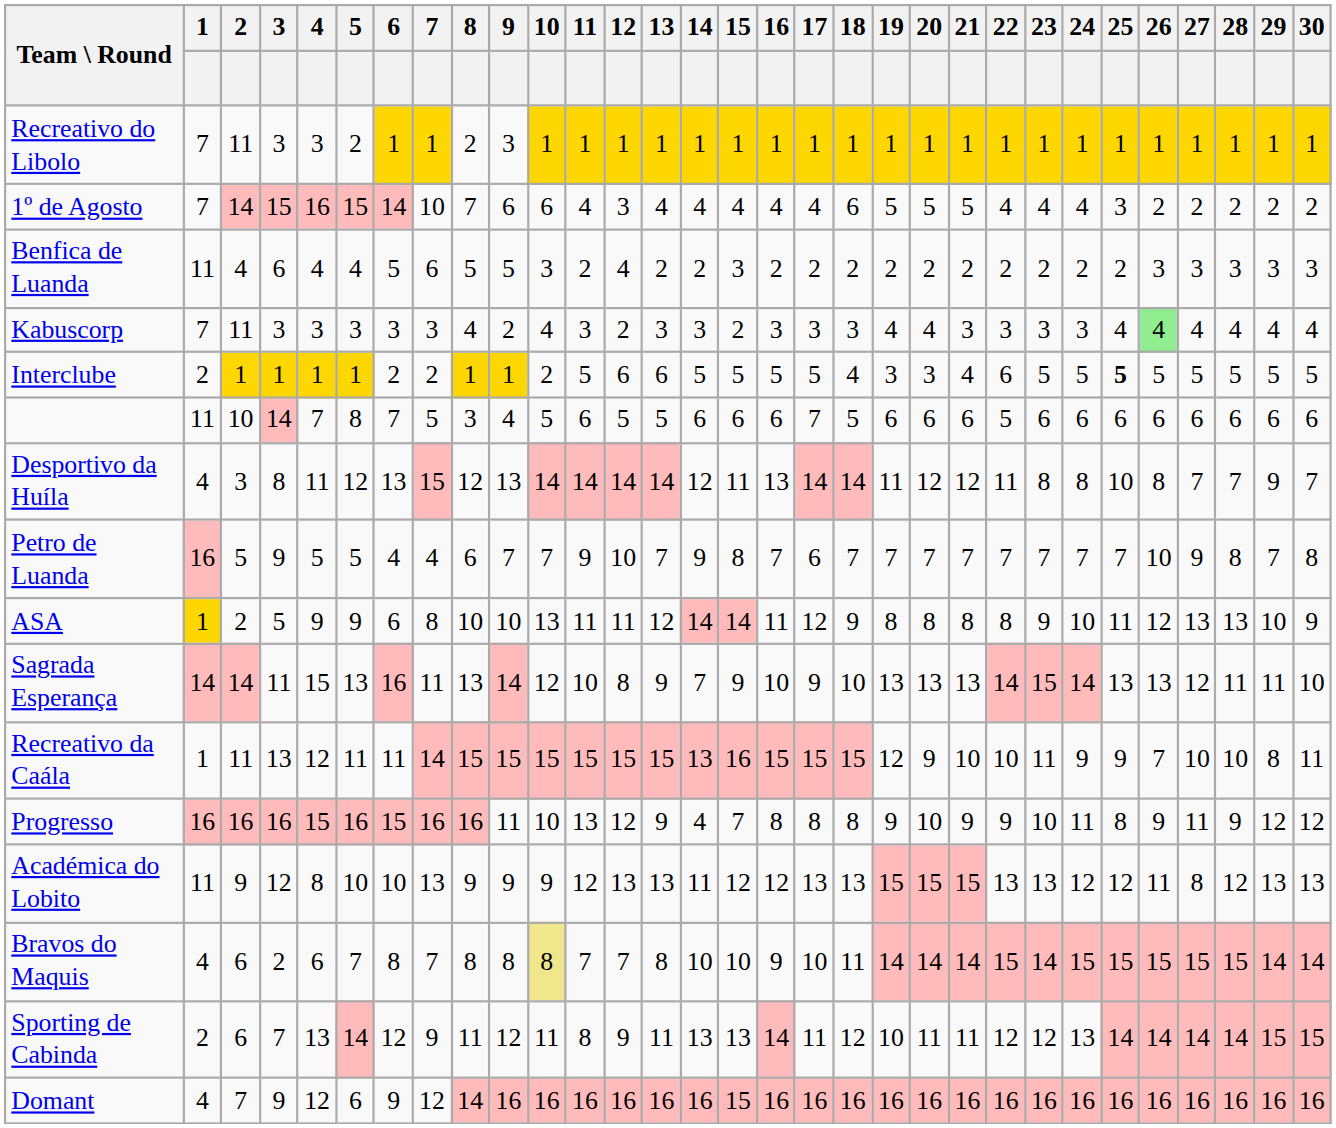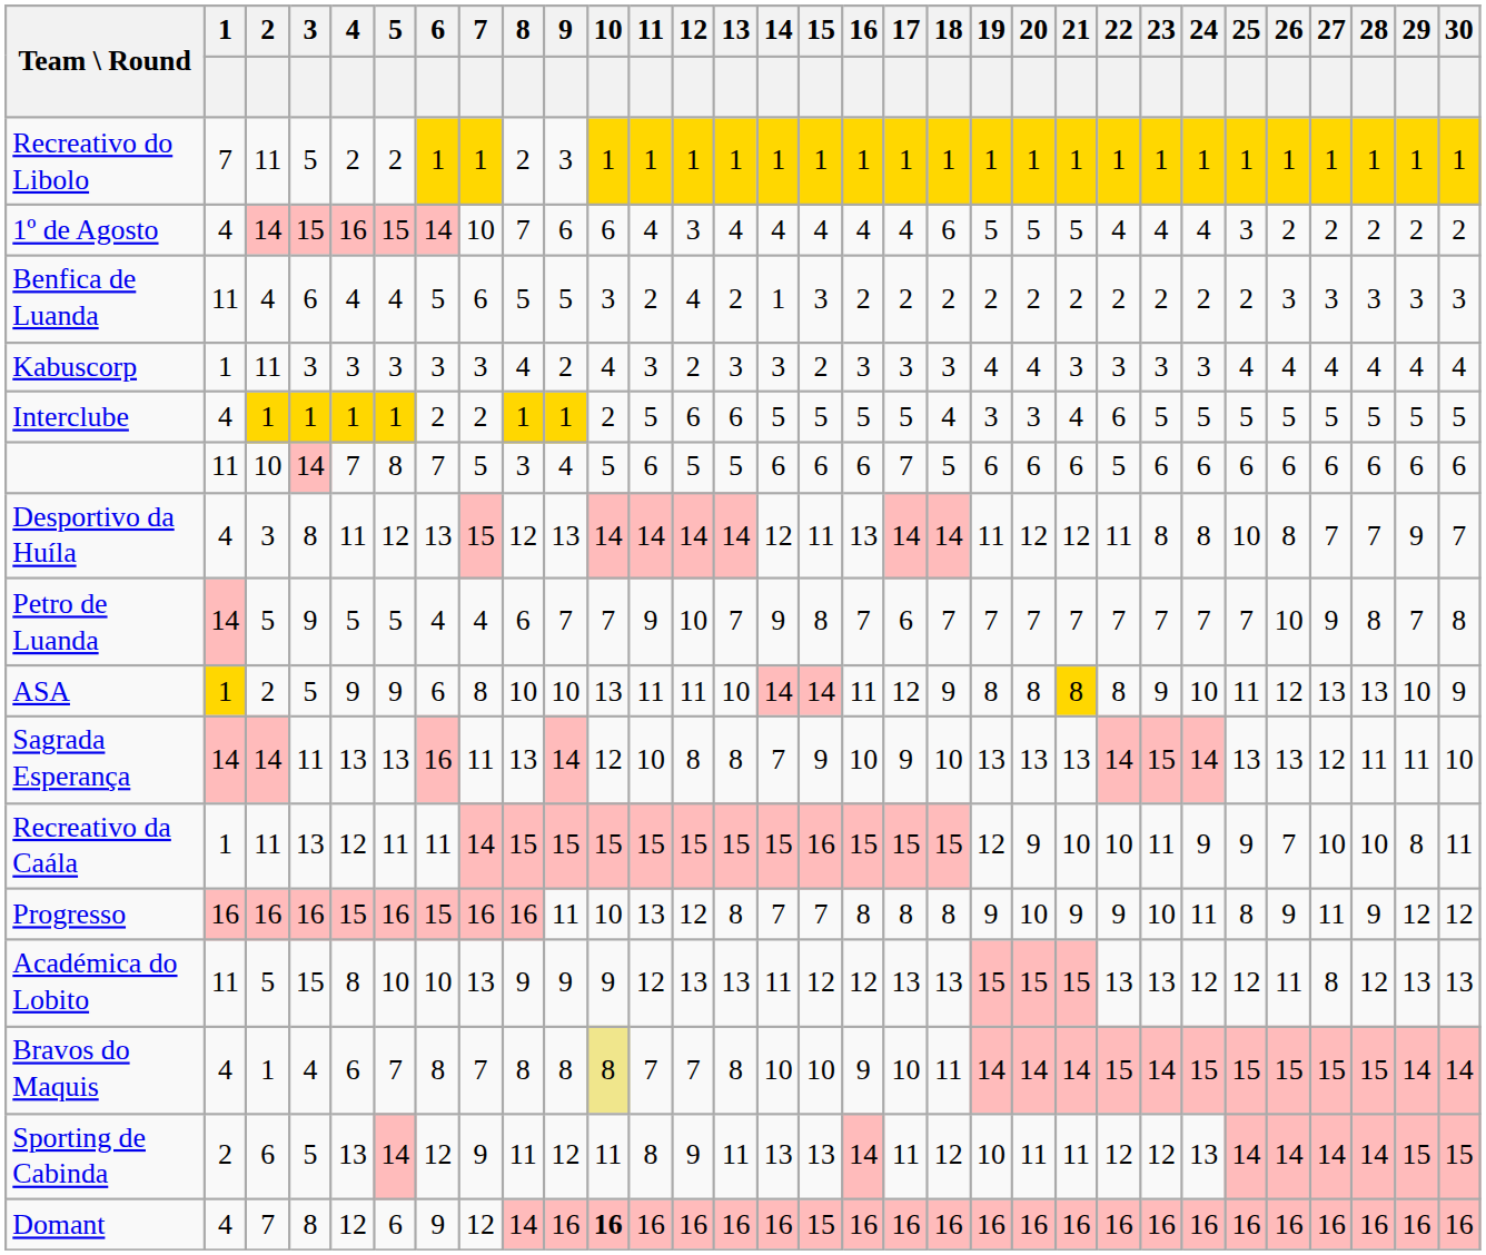 <table class="wikitable sortable" style="font-size: 74%; text-align:center;">
 <tr>
 <th rowspan="2" style="width:76px;">Team \ Round</th>
 <th align=center>1</th>
 <th align=center>2</th>
 <th align=center>3</th>
 <th align=center>4</th>
 <th align=center>5</th>
 <th align=center>6</th>
 <th align=center>7</th>
 <th align=center>8</th>
 <th align=center>9</th>
 <th align=center>10</th>
 <th align=center>11</th>
 <th align=center>12</th>
 <th align=center>13</th>
 <th align=center>14</th>
 <th align=center>15</th>
 <th align=center>16</th>
 <th align=center>17</th>
 <th align=center>18</th>
 <th align=center>19</th>
 <th align=center>20</th>
 <th align=center>21</th>
 <th align=center>22</th>
 <th align=center>23</th>
 <th align=center>24</th>
 <th align=center>25</th>
 <th align=center>26</th>
 <th align=center>27</th>
 <th align=center>28</th>
 <th align=center>29</th>
 <th align=center>30</th>
 </tr>
 <tr>
 <th style="text-align:center; height:20px;"></th>
 <th align=center></th>
 <th align=center></th>
 <th align=center></th>
 <th align=center></th>
 <th align=center></th>
 <th align=center></th>
 <th align=center></th>
 <th align=center></th>
 <th align=center></th>
 <th align=center></th>
 <th align=center></th>
 <th align=center></th>
 <th align=center></th>
 <th align=center></th>
 <th align=center></th>
 <th align=center></th>
 <th align=center></th>
 <th align=center></th>
 <th align=center></th>
 <th align=center></th>
 <th align=center></th>
 <th align=center></th>
 <th align=center></th>
 <th align=center></th>
 <th align=center></th>
 <th align=center></th>
 <th align=center></th>
 <th align=center></th>
 <th align=center></th>
 </tr>
 <tr align=center>
 <td align=left><a href='#'>Recreativo do Libolo</a></td>
 <td>7</td>
 <td>11</td>
-<td>3</td>
-<td>3</td>
+<td>5</td>
+<td>2</td>
 <td>2</td>
 <td style="background:gold">1</td>
 <td style="background:gold">1</td>
 <td>2</td>
 <td>3</td>
 <td style="background:gold">1</td>
 <td style="background:gold">1</td>
 <td style="background:gold">1</td>
 <td style="background:gold">1</td>
 <td style="background:gold">1</td>
 <td style="background:gold">1</td>
 <td style="background:gold">1</td>
 <td style="background:gold">1</td>
 <td style="background:gold">1</td>
 <td style="background:gold">1</td>
 <td style="background:gold">1</td>
 <td style="background:gold">1</td>
 <td style="background:gold">1</td>
 <td style="background:gold">1</td>
 <td style="background:gold">1</td>
 <td style="background:gold">1</td>
 <td style="background:gold">1</td>
 <td style="background:gold">1</td>
 <td style="background:gold">1</td>
 <td style="background:gold">1</td>
 <td style="background:gold">1</td>
 </tr>
 <tr align=center>
 <td align=left><a href='#'>1º de Agosto</a></td>
-<td>7</td>
+<td>4</td>
 <td style="background:#FFBBBB">14</td>
 <td style="background:#FFBBBB">15</td>
 <td style="background:#FFBBBB">16</td>
 <td style="background:#FFBBBB">15</td>
 <td style="background:#FFBBBB">14</td>
 <td>10</td>
 <td>7</td>
 <td>6</td>
 <td>6</td>
 <td>4</td>
 <td>3</td>
 <td>4</td>
 <td>4</td>
 <td>4</td>
 <td>4</td>
 <td>4</td>
 <td>6</td>
 <td>5</td>
 <td>5</td>
 <td>5</td>
 <td>4</td>
 <td>4</td>
 <td>4</td>
 <td>3</td>
 <td>2</td>
 <td>2</td>
 <td>2</td>
 <td>2</td>
 <td>2</td>
 </tr>
 <tr align=center>
 <td align=left><a href='#'>Benfica de Luanda</a></td>
 <td>11</td>
 <td>4</td>
 <td>6</td>
 <td>4</td>
 <td>4</td>
 <td>5</td>
 <td>6</td>
 <td>5</td>
 <td>5</td>
 <td>3</td>
 <td>2</td>
 <td>4</td>
 <td>2</td>
-<td>2</td>
+<td>1</td>
 <td>3</td>
 <td>2</td>
 <td>2</td>
 <td>2</td>
 <td>2</td>
 <td>2</td>
 <td>2</td>
 <td>2</td>
 <td>2</td>
 <td>2</td>
 <td>2</td>
 <td>3</td>
 <td>3</td>
 <td>3</td>
 <td>3</td>
 <td>3</td>
 </tr>
 <tr align=center>
 <td align=left><a href='#'>Kabuscorp</a></td>
-<td>7</td>
+<td>1</td>
 <td>11</td>
 <td>3</td>
 <td>3</td>
 <td>3</td>
 <td>3</td>
 <td>3</td>
 <td>4</td>
 <td>2</td>
 <td>4</td>
 <td>3</td>
 <td>2</td>
 <td>3</td>
 <td>3</td>
 <td>2</td>
 <td>3</td>
 <td>3</td>
 <td>3</td>
 <td>4</td>
 <td>4</td>
 <td>3</td>
 <td>3</td>
 <td>3</td>
 <td>3</td>
 <td>4</td>
-<td style="background: lightgreen;">4</td>
+<td>4</td>
 <td>4</td>
 <td>4</td>
 <td>4</td>
 <td>4</td>
 </tr>
 <tr align=center>
 <td align=left><a href='#'>Interclube</a></td>
-<td>2</td>
+<td>4</td>
 <td style="background:gold">1</td>
 <td style="background:gold">1</td>
 <td style="background:gold">1</td>
 <td style="background:gold">1</td>
 <td>2</td>
 <td>2</td>
 <td style="background:gold">1</td>
 <td style="background:gold">1</td>
 <td>2</td>
 <td>5</td>
 <td>6</td>
 <td>6</td>
 <td>5</td>
 <td>5</td>
 <td>5</td>
 <td>5</td>
 <td>4</td>
 <td>3</td>
 <td>3</td>
 <td>4</td>
 <td>6</td>
 <td>5</td>
 <td>5</td>
-<td><strong>5</strong></td>
+<td>5</td>
 <td>5</td>
 <td>5</td>
 <td>5</td>
 <td>5</td>
 <td>5</td>
 </tr>
 <tr align=center>
 <td align=left></td>
 <td>11</td>
 <td>10</td>
 <td style="background:#FFBBBB">14</td>
 <td>7</td>
 <td>8</td>
 <td>7</td>
 <td>5</td>
 <td>3</td>
 <td>4</td>
 <td>5</td>
 <td>6</td>
 <td>5</td>
 <td>5</td>
 <td>6</td>
 <td>6</td>
 <td>6</td>
 <td>7</td>
 <td>5</td>
 <td>6</td>
 <td>6</td>
 <td>6</td>
 <td>5</td>
 <td>6</td>
 <td>6</td>
 <td>6</td>
 <td>6</td>
 <td>6</td>
 <td>6</td>
 <td>6</td>
 <td>6</td>
 </tr>
 <tr align=center>
 <td align=left><a href='#'>Desportivo da Huíla</a></td>
 <td>4</td>
 <td>3</td>
 <td>8</td>
 <td>11</td>
 <td>12</td>
 <td>13</td>
 <td style="background:#FFBBBB">15</td>
 <td>12</td>
 <td>13</td>
 <td style="background:#FFBBBB">14</td>
 <td style="background:#FFBBBB">14</td>
 <td style="background:#FFBBBB">14</td>
 <td style="background:#FFBBBB">14</td>
 <td>12</td>
 <td>11</td>
 <td>13</td>
 <td style="background:#FFBBBB">14</td>
 <td style="background:#FFBBBB">14</td>
 <td>11</td>
 <td>12</td>
 <td>12</td>
 <td>11</td>
 <td>8</td>
 <td>8</td>
 <td>10</td>
 <td>8</td>
 <td>7</td>
 <td>7</td>
 <td>9</td>
 <td>7</td>
 </tr>
 <tr align=center>
 <td align=left><a href='#'>Petro de Luanda</a></td>
-<td style="background:#FFBBBB">16</td>
+<td style="background:#FFBBBB">14</td>
 <td>5</td>
 <td>9</td>
 <td>5</td>
 <td>5</td>
 <td>4</td>
 <td>4</td>
 <td>6</td>
 <td>7</td>
 <td>7</td>
 <td>9</td>
 <td>10</td>
 <td>7</td>
 <td>9</td>
 <td>8</td>
 <td>7</td>
 <td>6</td>
 <td>7</td>
 <td>7</td>
 <td>7</td>
 <td>7</td>
 <td>7</td>
 <td>7</td>
 <td>7</td>
 <td>7</td>
 <td>10</td>
 <td>9</td>
 <td>8</td>
 <td>7</td>
 <td>8</td>
 </tr>
 <tr align=center>
 <td align=left><a href='#'>ASA</a></td>
 <td style="background:gold">1</td>
 <td>2</td>
 <td>5</td>
 <td>9</td>
 <td>9</td>
 <td>6</td>
 <td>8</td>
 <td>10</td>
 <td>10</td>
 <td>13</td>
 <td>11</td>
 <td>11</td>
-<td>12</td>
+<td>10</td>
 <td style="background:#FFBBBB">14</td>
 <td style="background:#FFBBBB">14</td>
 <td>11</td>
 <td>12</td>
 <td>9</td>
 <td>8</td>
 <td>8</td>
-<td>8</td>
+<td style="background: gold;">8</td>
 <td>8</td>
 <td>9</td>
 <td>10</td>
 <td>11</td>
 <td>12</td>
 <td>13</td>
 <td>13</td>
 <td>10</td>
 <td>9</td>
 </tr>
 <tr align=center>
 <td align=left><a href='#'>Sagrada Esperança</a></td>
 <td style="background:#FFBBBB">14</td>
 <td style="background:#FFBBBB">14</td>
 <td>11</td>
-<td>15</td>
+<td>13</td>
 <td>13</td>
 <td style="background:#FFBBBB">16</td>
 <td>11</td>
 <td>13</td>
 <td style="background:#FFBBBB">14</td>
 <td>12</td>
 <td>10</td>
 <td>8</td>
-<td>9</td>
+<td>8</td>
 <td>7</td>
 <td>9</td>
 <td>10</td>
 <td>9</td>
 <td>10</td>
 <td>13</td>
 <td>13</td>
 <td>13</td>
 <td style="background:#FFBBBB">14</td>
 <td style="background:#FFBBBB">15</td>
 <td style="background:#FFBBBB">14</td>
 <td>13</td>
 <td>13</td>
 <td>12</td>
 <td>11</td>
 <td>11</td>
 <td>10</td>
 </tr>
 <tr align=center>
 <td align=left><a href='#'>Recreativo da Caála</a></td>
 <td>1</td>
 <td>11</td>
 <td>13</td>
 <td>12</td>
 <td>11</td>
 <td>11</td>
 <td style="background:#FFBBBB">14</td>
 <td style="background:#FFBBBB">15</td>
 <td style="background:#FFBBBB">15</td>
 <td style="background:#FFBBBB">15</td>
 <td style="background:#FFBBBB">15</td>
 <td style="background:#FFBBBB">15</td>
 <td style="background:#FFBBBB">15</td>
-<td style="background:#FFBBBB">13</td>
+<td style="background:#FFBBBB">15</td>
 <td style="background:#FFBBBB">16</td>
 <td style="background:#FFBBBB">15</td>
 <td style="background:#FFBBBB">15</td>
 <td style="background:#FFBBBB">15</td>
 <td>12</td>
 <td>9</td>
 <td>10</td>
 <td>10</td>
 <td>11</td>
 <td>9</td>
 <td>9</td>
 <td>7</td>
 <td>10</td>
 <td>10</td>
 <td>8</td>
 <td>11</td>
 </tr>
 <tr align=center>
 <td align=left><a href='#'>Progresso</a></td>
 <td style="background:#FFBBBB">16</td>
 <td style="background:#FFBBBB">16</td>
 <td style="background:#FFBBBB">16</td>
 <td style="background:#FFBBBB">15</td>
 <td style="background:#FFBBBB">16</td>
 <td style="background:#FFBBBB">15</td>
 <td style="background:#FFBBBB">16</td>
 <td style="background:#FFBBBB">16</td>
 <td>11</td>
 <td>10</td>
 <td>13</td>
 <td>12</td>
-<td>9</td>
-<td>4</td>
+<td>8</td>
+<td>7</td>
 <td>7</td>
 <td>8</td>
 <td>8</td>
 <td>8</td>
 <td>9</td>
 <td>10</td>
 <td>9</td>
 <td>9</td>
 <td>10</td>
 <td>11</td>
 <td>8</td>
 <td>9</td>
 <td>11</td>
 <td>9</td>
 <td>12</td>
 <td>12</td>
 </tr>
 <tr align=center>
 <td align=left><a href='#'>Académica do Lobito</a></td>
 <td>11</td>
-<td>9</td>
-<td>12</td>
+<td>5</td>
+<td>15</td>
 <td>8</td>
 <td>10</td>
 <td>10</td>
 <td>13</td>
 <td>9</td>
 <td>9</td>
 <td>9</td>
 <td>12</td>
 <td>13</td>
 <td>13</td>
 <td>11</td>
 <td>12</td>
 <td>12</td>
 <td>13</td>
 <td>13</td>
 <td style="background:#FFBBBB">15</td>
 <td style="background:#FFBBBB">15</td>
 <td style="background:#FFBBBB">15</td>
 <td>13</td>
 <td>13</td>
 <td>12</td>
 <td>12</td>
 <td>11</td>
 <td>8</td>
 <td>12</td>
 <td>13</td>
 <td>13</td>
 </tr>
 <tr align=center>
 <td align=left><a href='#'>Bravos do Maquis</a></td>
 <td>4</td>
-<td>6</td>
-<td>2</td>
+<td>1</td>
+<td>4</td>
 <td>6</td>
 <td>7</td>
 <td>8</td>
 <td>7</td>
 <td>8</td>
 <td>8</td>
 <td style="background: khaki;">8</td>
 <td>7</td>
 <td>7</td>
 <td>8</td>
 <td>10</td>
 <td>10</td>
 <td>9</td>
 <td>10</td>
 <td>11</td>
 <td style="background:#FFBBBB">14</td>
 <td style="background:#FFBBBB">14</td>
 <td style="background:#FFBBBB">14</td>
 <td style="background:#FFBBBB">15</td>
 <td style="background:#FFBBBB">14</td>
 <td style="background:#FFBBBB">15</td>
 <td style="background:#FFBBBB">15</td>
 <td style="background:#FFBBBB">15</td>
 <td style="background:#FFBBBB">15</td>
 <td style="background:#FFBBBB">15</td>
 <td style="background:#FFBBBB">14</td>
 <td style="background:#FFBBBB">14</td>
 </tr>
 <tr align=center>
 <td align=left><a href='#'>Sporting de Cabinda</a></td>
 <td>2</td>
 <td>6</td>
-<td>7</td>
+<td>5</td>
 <td>13</td>
 <td style="background:#FFBBBB">14</td>
 <td>12</td>
 <td>9</td>
 <td>11</td>
 <td>12</td>
 <td>11</td>
 <td>8</td>
 <td>9</td>
 <td>11</td>
 <td>13</td>
 <td>13</td>
 <td style="background:#FFBBBB">14</td>
 <td>11</td>
 <td>12</td>
 <td>10</td>
 <td>11</td>
 <td>11</td>
 <td>12</td>
 <td>12</td>
 <td>13</td>
 <td style="background:#FFBBBB">14</td>
 <td style="background:#FFBBBB">14</td>
 <td style="background:#FFBBBB">14</td>
 <td style="background:#FFBBBB">14</td>
 <td style="background:#FFBBBB">15</td>
 <td style="background:#FFBBBB">15</td>
 </tr>
 <tr align=center>
 <td align=left><a href='#'>Domant</a></td>
 <td>4</td>
 <td>7</td>
-<td>9</td>
+<td>8</td>
 <td>12</td>
 <td>6</td>
 <td>9</td>
 <td>12</td>
 <td style="background:#FFBBBB">14</td>
 <td style="background:#FFBBBB">16</td>
-<td style="background:#FFBBBB">16</td>
+<td style="background:#FFBBBB"><strong>16</strong></td>
 <td style="background:#FFBBBB">16</td>
 <td style="background:#FFBBBB">16</td>
 <td style="background:#FFBBBB">16</td>
 <td style="background:#FFBBBB">16</td>
 <td style="background:#FFBBBB">15</td>
 <td style="background:#FFBBBB">16</td>
 <td style="background:#FFBBBB">16</td>
 <td style="background:#FFBBBB">16</td>
 <td style="background:#FFBBBB">16</td>
 <td style="background:#FFBBBB">16</td>
 <td style="background:#FFBBBB">16</td>
 <td style="background:#FFBBBB">16</td>
 <td style="background:#FFBBBB">16</td>
 <td style="background:#FFBBBB">16</td>
 <td style="background:#FFBBBB">16</td>
 <td style="background:#FFBBBB">16</td>
 <td style="background:#FFBBBB">16</td>
 <td style="background:#FFBBBB">16</td>
 <td style="background:#FFBBBB">16</td>
 <td style="background:#FFBBBB">16</td>
 </tr>
 </table>
